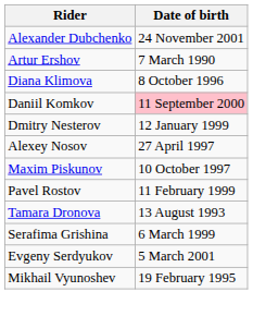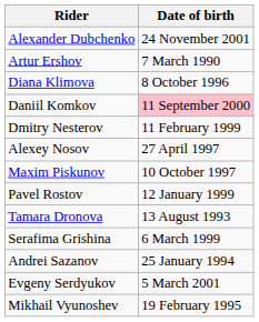 <table class="wikitable">
 <tr>
 <th>Rider</th>
 <th>Date of birth</th>
 </tr>
 <tr>
 <td><a href='#'>Alexander Dubchenko</a></td>
 <td>24 November 2001</td>
 </tr>
 <tr>
 <td><a href='#'>Artur Ershov</a></td>
 <td>7 March 1990</td>
 </tr>
 <tr>
 <td><a href='#'>Diana Klimova</a></td>
 <td>8 October 1996</td>
 </tr>
 <tr>
 <td>Daniil Komkov</td>
 <td style="background: pink;">11 September 2000</td>
 </tr>
 <tr>
 <td>Dmitry Nesterov</td>
-<td>12 January 1999</td>
+<td>11 February 1999</td>
 </tr>
 <tr>
 <td>Alexey Nosov</td>
 <td>27 April 1997</td>
 </tr>
 <tr>
 <td><a href='#'>Maxim Piskunov</a></td>
 <td>10 October 1997</td>
 </tr>
 <tr>
 <td>Pavel Rostov</td>
-<td>11 February 1999</td>
+<td>12 January 1999</td>
 </tr>
 <tr>
 <td><a href='#'>Tamara Dronova</a></td>
 <td>13 August 1993</td>
 </tr>
 <tr>
 <td>Serafima Grishina</td>
 <td>6 March 1999</td>
 </tr>
 <tr>
+<td>Andrei Sazanov</td>
+<td>25 January 1994</td>
+</tr>
+<tr>
 <td>Evgeny Serdyukov</td>
 <td>5 March 2001</td>
 </tr>
 <tr>
 <td>Mikhail Vyunoshev</td>
 <td>19 February 1995</td>
 </tr>
 </table>
